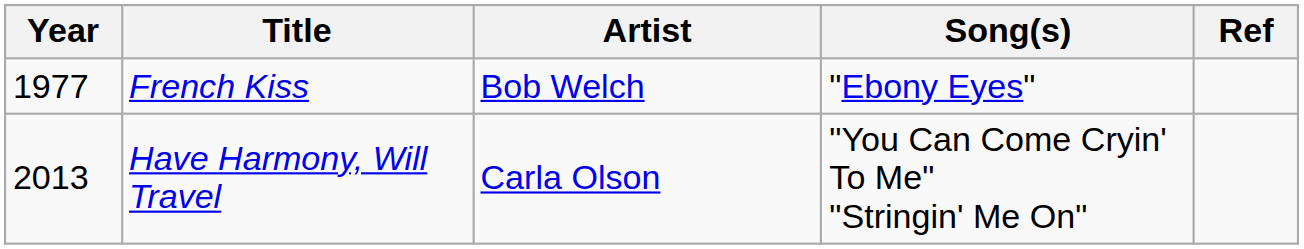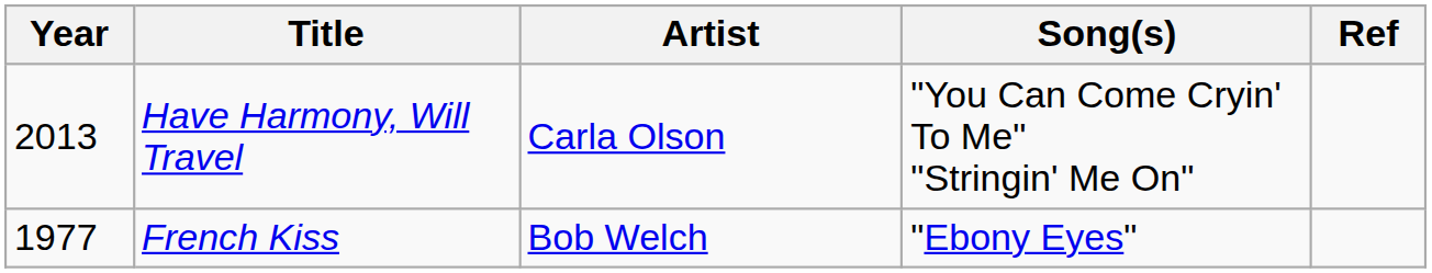 <table class="wikitable plainrowheaders">
 <tr>
 <th style="width:4em;">Year</th>
 <th style="width:18em;">Title</th>
 <th style="width:20em;">Artist</th>
 <th style="width:20em;">Song(s)</th>
 <th style="width:4em;">Ref</th>
 </tr>
 <tr>
+<td>2013</td>
+<td><em><a href='#'>Have Harmony, Will Travel</a></em></td>
+<td><a href='#'>Carla Olson</a></td>
+<td>"You Can Come Cryin' To Me"<br>"Stringin' Me On"</td>
+<td></td>
+</tr>
+<tr>
 <td scope="row">1977</td>
 <td><em><a href='#'>French Kiss</a></em></td>
 <td><a href='#'>Bob Welch</a></td>
 <td>"<a href='#'>Ebony Eyes</a>"</td>
 <td></td>
 </tr>
-<tr>
-<td>2013</td>
-<td><em><a href='#'>Have Harmony, Will Travel</a></em></td>
-<td><a href='#'>Carla Olson</a></td>
-<td>"You Can Come Cryin' To Me"<br>"Stringin' Me On"</td>
-<td></td>
-</tr>
 </table>
